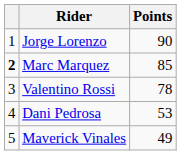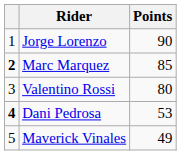 <table class="wikitable" style="font-size: 95%;">
 <tr>
 <th></th>
 <th>Rider</th>
 <th>Points</th>
 </tr>
 <tr>
 <td align=center>1</td>
 <td> <a href='#'>Jorge Lorenzo</a></td>
 <td align=right>90</td>
 </tr>
 <tr>
 <td align=center><strong>2</strong></td>
 <td> <a href='#'>Marc Marquez</a></td>
 <td align=right>85</td>
 </tr>
 <tr>
 <td align=center>3</td>
 <td> <a href='#'>Valentino Rossi</a></td>
-<td align=right>78</td>
+<td align=right>80</td>
 </tr>
 <tr>
-<td align=center>4</td>
+<td align=center><strong>4</strong></td>
 <td> <a href='#'>Dani Pedrosa</a></td>
 <td align=right>53</td>
 </tr>
 <tr>
 <td align=center>5</td>
 <td> <a href='#'>Maverick Vinales</a></td>
 <td align=right>49</td>
 </tr>
 </table>
